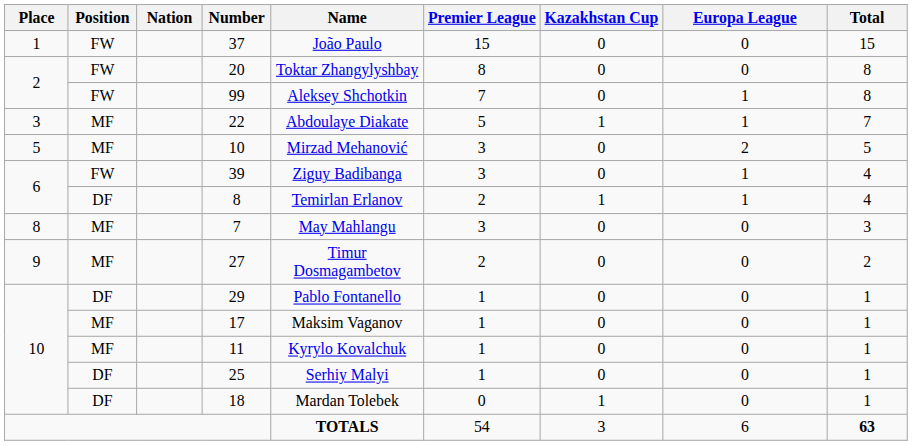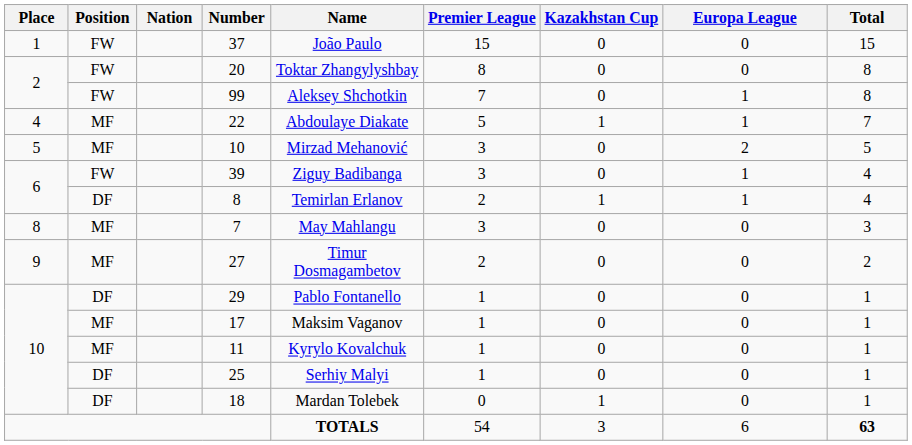 <table class="wikitable" style="font-size: 95%; text-align: center;">
 <tr>
 <th width=60>Place</th>
 <th width=60>Position</th>
 <th width=60>Nation</th>
 <th width=60>Number</th>
 <th width=150>Name</th>
 <th width=120><a href='#'>Premier League</a></th>
 <th width=120><a href='#'>Kazakhstan Cup</a></th>
 <th width=180><a href='#'>Europa League</a></th>
 <th width=80><strong>Total</strong></th>
 </tr>
 <tr>
 <td>1</td>
 <td>FW</td>
 <td></td>
 <td>37</td>
 <td><a href='#'>João Paulo</a></td>
 <td>15</td>
 <td>0</td>
 <td>0</td>
 <td>15</td>
 </tr>
 <tr>
 <td rowspan="2">2</td>
 <td>FW</td>
 <td></td>
 <td>20</td>
 <td><a href='#'>Toktar Zhangylyshbay</a></td>
 <td>8</td>
 <td>0</td>
 <td>0</td>
 <td>8</td>
 </tr>
 <tr>
 <td>FW</td>
 <td></td>
 <td>99</td>
 <td><a href='#'>Aleksey Shchotkin</a></td>
 <td>7</td>
 <td>0</td>
 <td>1</td>
 <td>8</td>
 </tr>
 <tr>
-<td>3</td>
+<td>4</td>
 <td>MF</td>
 <td></td>
 <td>22</td>
 <td><a href='#'>Abdoulaye Diakate</a></td>
 <td>5</td>
 <td>1</td>
 <td>1</td>
 <td>7</td>
 </tr>
 <tr>
 <td>5</td>
 <td>MF</td>
 <td></td>
 <td>10</td>
 <td><a href='#'>Mirzad Mehanović</a></td>
 <td>3</td>
 <td>0</td>
 <td>2</td>
 <td>5</td>
 </tr>
 <tr>
 <td rowspan="2">6</td>
 <td>FW</td>
 <td></td>
 <td>39</td>
 <td><a href='#'>Ziguy Badibanga</a></td>
 <td>3</td>
 <td>0</td>
 <td>1</td>
 <td>4</td>
 </tr>
 <tr>
 <td>DF</td>
 <td></td>
 <td>8</td>
 <td><a href='#'>Temirlan Erlanov</a></td>
 <td>2</td>
 <td>1</td>
 <td>1</td>
 <td>4</td>
 </tr>
 <tr>
 <td>8</td>
 <td>MF</td>
 <td></td>
 <td>7</td>
 <td><a href='#'>May Mahlangu</a></td>
 <td>3</td>
 <td>0</td>
 <td>0</td>
 <td>3</td>
 </tr>
 <tr>
 <td>9</td>
 <td>MF</td>
 <td></td>
 <td>27</td>
 <td><a href='#'>Timur Dosmagambetov</a></td>
 <td>2</td>
 <td>0</td>
 <td>0</td>
 <td>2</td>
 </tr>
 <tr>
 <td rowspan="5">10</td>
 <td>DF</td>
 <td></td>
 <td>29</td>
 <td><a href='#'>Pablo Fontanello</a></td>
 <td>1</td>
 <td>0</td>
 <td>0</td>
 <td>1</td>
 </tr>
 <tr>
 <td>MF</td>
 <td></td>
 <td>17</td>
 <td>Maksim Vaganov</td>
 <td>1</td>
 <td>0</td>
 <td>0</td>
 <td>1</td>
 </tr>
 <tr>
 <td>MF</td>
 <td></td>
 <td>11</td>
 <td><a href='#'>Kyrylo Kovalchuk</a></td>
 <td>1</td>
 <td>0</td>
 <td>0</td>
 <td>1</td>
 </tr>
 <tr>
 <td>DF</td>
 <td></td>
 <td>25</td>
 <td><a href='#'>Serhiy Malyi</a></td>
 <td>1</td>
 <td>0</td>
 <td>0</td>
 <td>1</td>
 </tr>
 <tr>
 <td>DF</td>
 <td></td>
 <td>18</td>
 <td>Mardan Tolebek</td>
 <td>0</td>
 <td>1</td>
 <td>0</td>
 <td>1</td>
 </tr>
 <tr>
 <td colspan="4"></td>
 <td><strong>TOTALS</strong></td>
 <td>54</td>
 <td>3</td>
 <td>6</td>
 <td><strong>63</strong></td>
 </tr>
 </table>
